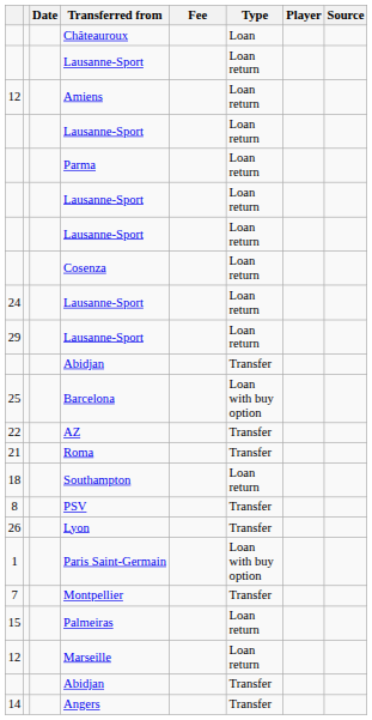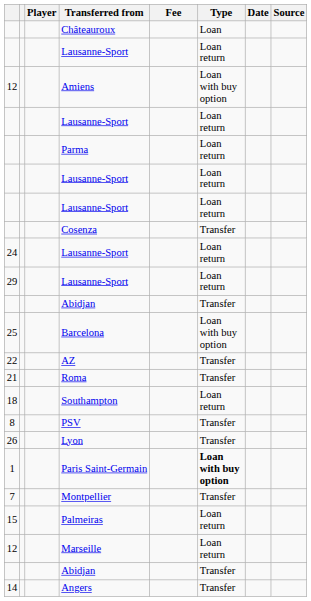 <table class="wikitable plainrowheaders sortable">
 <tr>
 <th></th>
 <th></th>
-<th scope=col><strong>Date</strong></th>
+<th scope=col><strong>Player</strong></th>
 <th><strong>Transferred from</strong></th>
 <th !scope=col; style="width: 65px;"><strong>Fee</strong></th>
 <th !scope=col; style="width: 65px;"><strong>Type</strong></th>
-<th scope=col><strong>Player</strong></th>
+<th scope=col><strong>Date</strong></th>
 <th scope=col><strong>Source</strong></th>
 </tr>
 <tr>
 <td align=center></td>
 <td align=center></td>
 <td></td>
 <td> <a href='#'>Châteauroux</a></td>
 <td></td>
 <td>Loan</td>
 <td></td>
 <td></td>
 </tr>
 <tr>
 <td align=center></td>
 <td align=center></td>
 <td></td>
 <td> <a href='#'>Lausanne-Sport</a></td>
 <td></td>
 <td>Loan return</td>
 <td></td>
 <td></td>
 </tr>
 <tr>
 <td align=center>12</td>
 <td align=center></td>
 <td></td>
 <td> <a href='#'>Amiens</a></td>
 <td></td>
-<td>Loan return</td>
+<td>Loan with buy option</td>
 <td></td>
 <td></td>
 </tr>
 <tr>
 <td align=center></td>
 <td align=center></td>
 <td></td>
 <td> <a href='#'>Lausanne-Sport</a></td>
 <td></td>
 <td>Loan return</td>
 <td></td>
 <td></td>
 </tr>
 <tr>
 <td align=center></td>
 <td align=center></td>
 <td></td>
 <td> <a href='#'>Parma</a></td>
 <td></td>
 <td>Loan return</td>
 <td></td>
 <td></td>
 </tr>
 <tr>
 <td align=center></td>
 <td align=center></td>
 <td></td>
 <td> <a href='#'>Lausanne-Sport</a></td>
 <td></td>
 <td>Loan return</td>
 <td></td>
 <td></td>
 </tr>
 <tr>
 <td align=center></td>
 <td align=center></td>
 <td></td>
 <td> <a href='#'>Lausanne-Sport</a></td>
 <td></td>
 <td>Loan return</td>
 <td></td>
 <td></td>
 </tr>
 <tr>
 <td align=center></td>
 <td align=center></td>
 <td></td>
 <td> <a href='#'>Cosenza</a></td>
 <td></td>
-<td>Loan return</td>
+<td>Transfer</td>
 <td></td>
 <td></td>
 </tr>
 <tr>
 <td align=center>24</td>
 <td align=center></td>
 <td></td>
 <td> <a href='#'>Lausanne-Sport</a></td>
 <td></td>
 <td>Loan return</td>
 <td></td>
 <td></td>
 </tr>
 <tr>
 <td align=center>29</td>
 <td align=center></td>
 <td></td>
 <td> <a href='#'>Lausanne-Sport</a></td>
 <td></td>
 <td>Loan return</td>
 <td></td>
 <td></td>
 </tr>
 <tr>
 <td align=center></td>
 <td align=center></td>
 <td></td>
 <td> <a href='#'>Abidjan</a></td>
 <td></td>
 <td>Transfer</td>
 <td></td>
 <td></td>
 </tr>
 <tr>
 <td align=center>25</td>
 <td align=center></td>
 <td></td>
 <td> <a href='#'>Barcelona</a></td>
 <td></td>
 <td>Loan with buy option</td>
 <td></td>
 <td></td>
 </tr>
 <tr>
 <td align=center>22</td>
 <td align=center></td>
 <td></td>
 <td> <a href='#'>AZ</a></td>
 <td></td>
 <td>Transfer</td>
 <td></td>
 <td></td>
 </tr>
 <tr>
 <td align=center>21</td>
 <td align=center></td>
 <td></td>
 <td> <a href='#'>Roma</a></td>
 <td></td>
 <td>Transfer</td>
 <td></td>
 <td></td>
 </tr>
 <tr>
 <td align=center>18</td>
 <td align=center></td>
 <td></td>
 <td> <a href='#'>Southampton</a></td>
 <td></td>
 <td>Loan return</td>
 <td></td>
 <td></td>
 </tr>
 <tr>
 <td align=center>8</td>
 <td align=center></td>
 <td></td>
 <td> <a href='#'>PSV</a></td>
 <td></td>
 <td>Transfer</td>
 <td></td>
 <td></td>
 </tr>
 <tr>
 <td align=center>26</td>
 <td align=center></td>
 <td></td>
 <td> <a href='#'>Lyon</a></td>
 <td></td>
 <td>Transfer</td>
 <td></td>
 <td></td>
 </tr>
 <tr>
 <td align=center>1</td>
 <td align=center></td>
 <td></td>
 <td> <a href='#'>Paris Saint-Germain</a></td>
 <td></td>
-<td>Loan with buy option</td>
+<td><strong>Loan with buy option</strong></td>
 <td></td>
 <td></td>
 </tr>
 <tr>
 <td align=center>7</td>
 <td align=center></td>
 <td></td>
 <td> <a href='#'>Montpellier</a></td>
 <td></td>
 <td>Transfer</td>
 <td></td>
 <td></td>
 </tr>
 <tr>
 <td align=center>15</td>
 <td align=center></td>
 <td></td>
 <td> <a href='#'>Palmeiras</a></td>
 <td></td>
 <td>Loan return</td>
 <td></td>
 <td></td>
 </tr>
 <tr>
 <td align=center>12</td>
 <td align=center></td>
 <td></td>
 <td> <a href='#'>Marseille</a></td>
 <td></td>
 <td>Loan return</td>
 <td></td>
 <td></td>
 </tr>
 <tr>
 <td align=center></td>
 <td align=center></td>
 <td></td>
 <td> <a href='#'>Abidjan</a></td>
 <td></td>
 <td>Transfer</td>
 <td></td>
 <td></td>
 </tr>
 <tr>
 <td align=center>14</td>
 <td align=center></td>
 <td></td>
 <td> <a href='#'>Angers</a></td>
 <td></td>
 <td>Transfer</td>
 <td></td>
 <td></td>
 </tr>
 </table>
